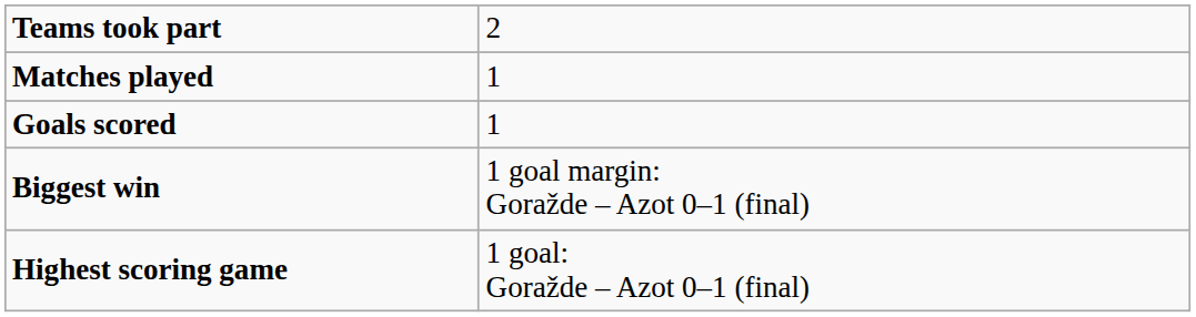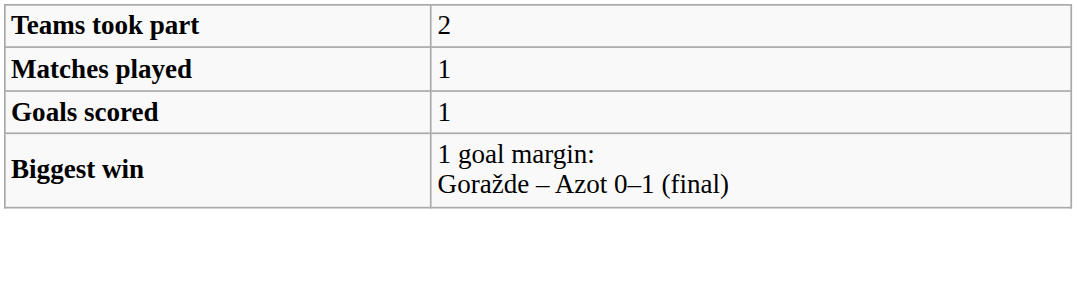 <table class="wikitable" style="width:50%">
 <tr>
 <td style="width:40%"><strong>Teams took part</strong></td>
 <td>2</td>
 </tr>
 <tr>
 <td><strong>Matches played</strong></td>
 <td>1</td>
 </tr>
 <tr>
 <td><strong>Goals scored</strong></td>
 <td>1</td>
 </tr>
 <tr>
 <td><strong>Biggest win</strong></td>
 <td>1 goal margin:<br>Goražde – Azot 0–1 (final)</td>
 </tr>
-<tr>
-<td><strong>Highest scoring game</strong></td>
-<td>1 goal:<br>Goražde – Azot 0–1 (final)</td>
-</tr>
 </table>
